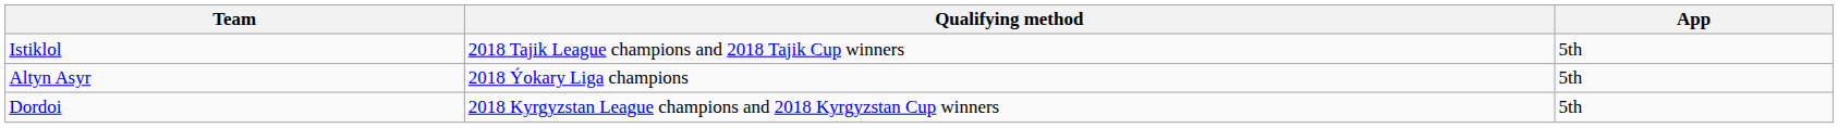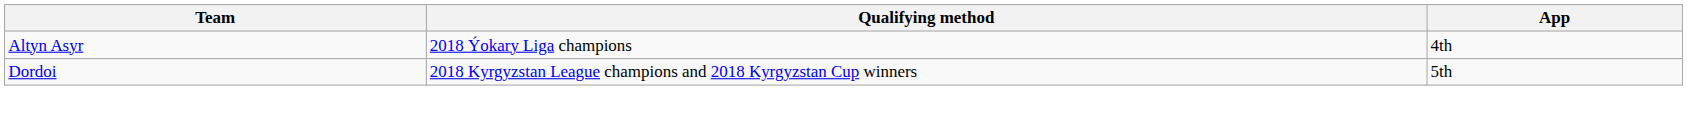 <table class="wikitable" style="table-layout:fixed;width:100%;">
 <tr>
 <th width=25%>Team</th>
 <th width=60%>Qualifying method</th>
 <th width=15%>App </th>
 </tr>
 <tr>
-<td> <a href='#'>Istiklol</a></td>
-<td><a href='#'>2018 Tajik League</a> champions and <a href='#'>2018 Tajik Cup</a> winners</td>
-<td>5th </td>
-</tr>
-<tr>
 <td> <a href='#'>Altyn Asyr</a></td>
 <td><a href='#'>2018 Ýokary Liga</a> champions</td>
-<td>5th </td>
+<td>4th </td>
 </tr>
 <tr>
 <td> <a href='#'>Dordoi</a></td>
 <td><a href='#'>2018 Kyrgyzstan League</a> champions and <a href='#'>2018 Kyrgyzstan Cup</a> winners</td>
 <td>5th </td>
 </tr>
 </table>
